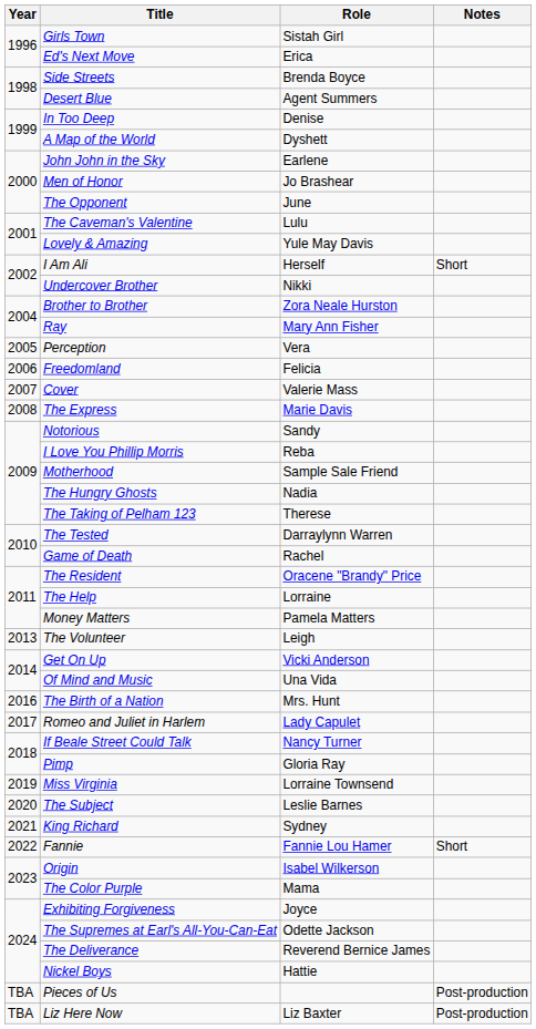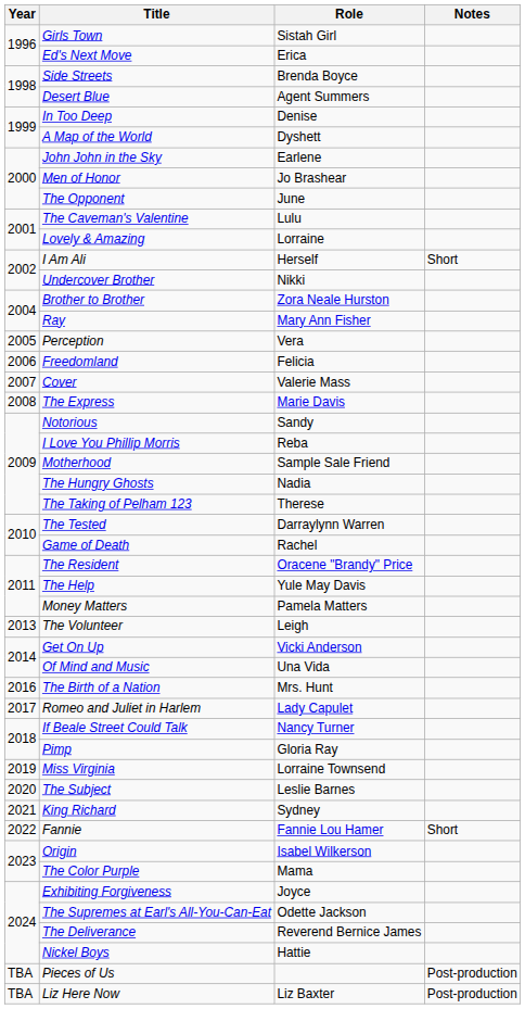 <table class="wikitable sortable">
 <tr>
 <th>Year</th>
 <th>Title</th>
 <th>Role</th>
 <th class=unsortable>Notes</th>
 </tr>
 <tr>
 <td rowspan=2>1996</td>
 <td><em><a href='#'>Girls Town</a></em></td>
 <td>Sistah Girl</td>
 <td></td>
 </tr>
 <tr>
 <td><em><a href='#'>Ed's Next Move</a></em></td>
 <td>Erica</td>
 <td></td>
 </tr>
 <tr>
 <td rowspan=2>1998</td>
 <td><em><a href='#'>Side Streets</a></em></td>
 <td>Brenda Boyce</td>
 <td></td>
 </tr>
 <tr>
 <td><em><a href='#'>Desert Blue</a></em></td>
 <td>Agent Summers</td>
 <td></td>
 </tr>
 <tr>
 <td rowspan=2>1999</td>
 <td><em><a href='#'>In Too Deep</a></em></td>
 <td>Denise</td>
 <td></td>
 </tr>
 <tr>
 <td><em><a href='#'>A Map of the World</a></em></td>
 <td>Dyshett</td>
 <td></td>
 </tr>
 <tr>
 <td rowspan=3>2000</td>
 <td><em><a href='#'>John John in the Sky</a></em></td>
 <td>Earlene</td>
 <td></td>
 </tr>
 <tr>
 <td><em><a href='#'>Men of Honor</a></em></td>
 <td>Jo Brashear</td>
 <td></td>
 </tr>
 <tr>
 <td><em><a href='#'>The Opponent</a></em></td>
 <td>June</td>
 <td></td>
 </tr>
 <tr>
 <td rowspan=2>2001</td>
 <td><em><a href='#'>The Caveman's Valentine</a></em></td>
 <td>Lulu</td>
 <td></td>
 </tr>
 <tr>
 <td><em><a href='#'>Lovely & Amazing</a></em></td>
-<td>Yule May Davis</td>
+<td>Lorraine</td>
 <td></td>
 </tr>
 <tr>
 <td rowspan=2>2002</td>
 <td><em>I Am Ali</em></td>
 <td>Herself</td>
 <td>Short</td>
 </tr>
 <tr>
 <td><em><a href='#'>Undercover Brother</a></em></td>
 <td>Nikki</td>
 <td></td>
 </tr>
 <tr>
 <td rowspan=2>2004</td>
 <td><em><a href='#'>Brother to Brother</a></em></td>
 <td><a href='#'>Zora Neale Hurston</a></td>
 <td></td>
 </tr>
 <tr>
 <td><em><a href='#'>Ray</a></em></td>
 <td><a href='#'>Mary Ann Fisher</a></td>
 <td></td>
 </tr>
 <tr>
 <td>2005</td>
 <td><em>Perception</em></td>
 <td>Vera</td>
 <td></td>
 </tr>
 <tr>
 <td>2006</td>
 <td><em><a href='#'>Freedomland</a></em></td>
 <td>Felicia</td>
 <td></td>
 </tr>
 <tr>
 <td>2007</td>
 <td><em><a href='#'>Cover</a></em></td>
 <td>Valerie Mass</td>
 <td></td>
 </tr>
 <tr>
 <td>2008</td>
 <td><em><a href='#'>The Express</a></em></td>
 <td><a href='#'>Marie Davis</a></td>
 <td></td>
 </tr>
 <tr>
 <td rowspan=5>2009</td>
 <td><em><a href='#'>Notorious</a></em></td>
 <td>Sandy</td>
 <td></td>
 </tr>
 <tr>
 <td><em><a href='#'>I Love You Phillip Morris</a></em></td>
 <td>Reba</td>
 <td></td>
 </tr>
 <tr>
 <td><em><a href='#'>Motherhood</a></em></td>
 <td>Sample Sale Friend</td>
 <td></td>
 </tr>
 <tr>
 <td><em><a href='#'>The Hungry Ghosts</a></em></td>
 <td>Nadia</td>
 <td></td>
 </tr>
 <tr>
 <td><em><a href='#'>The Taking of Pelham 123</a></em></td>
 <td>Therese</td>
 <td></td>
 </tr>
 <tr>
 <td rowspan=2>2010</td>
 <td><em><a href='#'>The Tested</a></em></td>
 <td>Darraylynn Warren</td>
 <td></td>
 </tr>
 <tr>
 <td><em><a href='#'>Game of Death</a></em></td>
 <td>Rachel</td>
 <td></td>
 </tr>
 <tr>
 <td rowspan=3>2011</td>
 <td><em><a href='#'>The Resident</a></em></td>
 <td><a href='#'>Oracene "Brandy" Price</a></td>
 <td></td>
 </tr>
 <tr>
 <td><em><a href='#'>The Help</a></em></td>
-<td>Lorraine</td>
+<td>Yule May Davis</td>
 <td></td>
 </tr>
 <tr>
 <td><em>Money Matters</em></td>
 <td>Pamela Matters</td>
 <td></td>
 </tr>
 <tr>
 <td>2013</td>
 <td><em>The Volunteer</em></td>
 <td>Leigh</td>
 <td></td>
 </tr>
 <tr>
 <td rowspan=2>2014</td>
 <td><em><a href='#'>Get On Up</a></em></td>
 <td><a href='#'>Vicki Anderson</a></td>
 <td></td>
 </tr>
 <tr>
 <td><em><a href='#'>Of Mind and Music</a></em></td>
 <td>Una Vida</td>
 <td></td>
 </tr>
 <tr>
 <td>2016</td>
 <td><em><a href='#'>The Birth of a Nation</a></em></td>
 <td>Mrs. Hunt</td>
 <td></td>
 </tr>
 <tr>
 <td>2017</td>
 <td><em>Romeo and Juliet in Harlem</em></td>
 <td><a href='#'>Lady Capulet</a></td>
 <td></td>
 </tr>
 <tr>
 <td rowspan=2>2018</td>
 <td><em><a href='#'>If Beale Street Could Talk</a></em></td>
 <td><a href='#'>Nancy Turner</a></td>
 <td></td>
 </tr>
 <tr>
 <td><em><a href='#'>Pimp</a></em></td>
 <td>Gloria Ray</td>
 <td></td>
 </tr>
 <tr>
 <td>2019</td>
 <td><em><a href='#'>Miss Virginia</a></em></td>
 <td>Lorraine Townsend</td>
 <td></td>
 </tr>
 <tr>
 <td>2020</td>
 <td><em><a href='#'>The Subject</a></em></td>
 <td>Leslie Barnes</td>
 <td></td>
 </tr>
 <tr>
 <td>2021</td>
 <td><em><a href='#'>King Richard</a></em></td>
 <td>Sydney</td>
 <td></td>
 </tr>
 <tr>
 <td>2022</td>
 <td><em>Fannie</em></td>
 <td><a href='#'>Fannie Lou Hamer</a></td>
 <td>Short</td>
 </tr>
 <tr>
 <td rowspan=2>2023</td>
 <td><em><a href='#'>Origin</a></em></td>
 <td><a href='#'>Isabel Wilkerson</a></td>
 <td></td>
 </tr>
 <tr>
 <td><em><a href='#'>The Color Purple</a></em></td>
 <td>Mama</td>
 <td></td>
 </tr>
 <tr>
 <td rowspan="4">2024</td>
 <td><em><a href='#'>Exhibiting Forgiveness</a></em></td>
 <td>Joyce</td>
 <td></td>
 </tr>
 <tr>
 <td><em><a href='#'>The Supremes at Earl's All-You-Can-Eat</a></em></td>
 <td>Odette Jackson</td>
 <td></td>
 </tr>
 <tr>
 <td><em><a href='#'>The Deliverance</a></em></td>
 <td>Reverend Bernice James</td>
 <td></td>
 </tr>
 <tr>
 <td><em><a href='#'>Nickel Boys</a></em></td>
 <td>Hattie</td>
 <td></td>
 </tr>
 <tr>
 <td>TBA</td>
 <td><em>Pieces of Us</em></td>
 <td></td>
 <td>Post-production</td>
 </tr>
 <tr>
 <td>TBA</td>
 <td><em>Liz Here Now</em></td>
 <td>Liz Baxter</td>
 <td>Post-production</td>
 </tr>
 </table>
